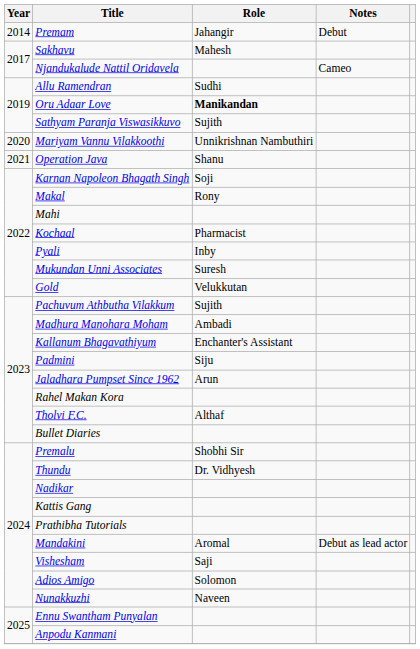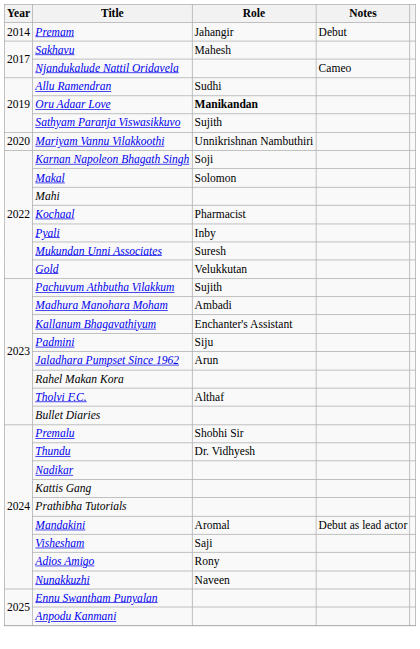 <table class="wikitable sortable">
 <tr>
 <th scope="col">Year</th>
 <th scope="col">Title</th>
 <th scope="col">Role</th>
 <th scope="col" class="unsortable">Notes</th>
 <th scope="col" class="unsortable"></th>
 </tr>
 <tr>
 <td>2014</td>
 <td><em><a href='#'>Premam</a></em></td>
 <td>Jahangir</td>
 <td>Debut</td>
 <td></td>
 </tr>
 <tr>
 <td rowspan=2>2017</td>
 <td><em><a href='#'>Sakhavu</a></em></td>
 <td>Mahesh</td>
 <td></td>
 <td></td>
 </tr>
 <tr>
 <td><em><a href='#'>Njandukalude Nattil Oridavela</a></em></td>
 <td></td>
 <td>Cameo</td>
 <td></td>
 </tr>
 <tr>
 <td rowspan=3>2019</td>
 <td><em><a href='#'>Allu Ramendran</a></em></td>
 <td>Sudhi</td>
 <td></td>
 <td></td>
 </tr>
 <tr>
 <td><em><a href='#'>Oru Adaar Love</a></em></td>
 <td><strong>Manikandan</strong></td>
 <td></td>
 <td></td>
 </tr>
 <tr>
 <td><em><a href='#'>Sathyam Paranja Viswasikkuvo</a></em></td>
 <td>Sujith</td>
 <td></td>
 <td></td>
 </tr>
 <tr>
 <td>2020</td>
 <td><em><a href='#'>Mariyam Vannu Vilakkoothi</a></em></td>
 <td>Unnikrishnan Nambuthiri</td>
 <td></td>
 <td></td>
 </tr>
 <tr>
-<td>2021</td>
-<td><em><a href='#'>Operation Java</a></em></td>
-<td>Shanu</td>
-<td></td>
-<td></td>
-</tr>
-<tr>
 <td rowspan=7>2022</td>
 <td><em><a href='#'>Karnan Napoleon Bhagath Singh</a></em></td>
 <td>Soji</td>
 <td></td>
 <td></td>
 </tr>
 <tr>
 <td><em><a href='#'>Makal</a></em></td>
-<td>Rony</td>
+<td>Solomon</td>
 <td></td>
 <td></td>
 </tr>
 <tr>
 <td><em>Mahi</em></td>
 <td></td>
 <td></td>
 <td></td>
 </tr>
 <tr>
 <td><em><a href='#'>Kochaal</a></em></td>
 <td>Pharmacist</td>
 <td></td>
 <td></td>
 </tr>
 <tr>
 <td><em><a href='#'>Pyali</a></em></td>
 <td>Inby</td>
 <td></td>
 <td></td>
 </tr>
 <tr>
 <td><em><a href='#'>Mukundan Unni Associates</a></em></td>
 <td>Suresh</td>
 <td></td>
 <td></td>
 </tr>
 <tr>
 <td><em><a href='#'>Gold</a></em></td>
 <td>Velukkutan</td>
 <td></td>
 <td></td>
 </tr>
 <tr>
 <td rowspan="8">2023</td>
 <td><em><a href='#'>Pachuvum Athbutha Vilakkum</a></em></td>
 <td>Sujith</td>
 <td></td>
 <td></td>
 </tr>
 <tr>
 <td><em><a href='#'>Madhura Manohara Moham</a></em></td>
 <td>Ambadi</td>
 <td></td>
 <td></td>
 </tr>
 <tr>
 <td><em><a href='#'>Kallanum Bhagavathiyum</a></em></td>
 <td>Enchanter's Assistant</td>
 <td></td>
 <td></td>
 </tr>
 <tr>
 <td><em><a href='#'>Padmini</a></em></td>
 <td>Siju</td>
 <td></td>
 <td></td>
 </tr>
 <tr>
 <td><em><a href='#'>Jaladhara Pumpset Since 1962</a></em></td>
 <td>Arun</td>
 <td></td>
 <td></td>
 </tr>
 <tr>
 <td><em>Rahel Makan Kora</em></td>
 <td></td>
 <td></td>
 <td></td>
 </tr>
 <tr>
 <td><em><a href='#'>Tholvi F.C.</a></em></td>
 <td>Althaf</td>
 <td></td>
 <td></td>
 </tr>
 <tr>
 <td><em>Bullet Diaries</em></td>
 <td></td>
 <td></td>
 <td></td>
 </tr>
 <tr>
 <td rowspan=9>2024</td>
 <td><em><a href='#'>Premalu</a></em></td>
 <td>Shobhi Sir</td>
 <td></td>
 <td></td>
 </tr>
 <tr>
 <td><em><a href='#'>Thundu</a></em></td>
 <td>Dr. Vidhyesh</td>
 <td></td>
 <td></td>
 </tr>
 <tr>
 <td><em><a href='#'>Nadikar</a></em></td>
 <td></td>
 <td></td>
 <td></td>
 </tr>
 <tr>
 <td><em>Kattis Gang</em></td>
 <td></td>
 <td></td>
 <td></td>
 </tr>
 <tr>
 <td><em>Prathibha Tutorials</em></td>
 <td></td>
 <td></td>
 <td></td>
 </tr>
 <tr>
 <td><em><a href='#'>Mandakini</a></em></td>
 <td>Aromal</td>
 <td>Debut as lead actor</td>
 <td></td>
 </tr>
 <tr>
 <td><em><a href='#'>Vishesham</a></em></td>
 <td>Saji</td>
 <td></td>
 <td></td>
 </tr>
 <tr>
 <td><em><a href='#'>Adios Amigo</a></em></td>
-<td>Solomon</td>
+<td>Rony</td>
 <td></td>
 <td></td>
 </tr>
 <tr>
 <td><em><a href='#'>Nunakkuzhi</a></em></td>
 <td>Naveen</td>
 <td></td>
 <td></td>
 </tr>
 <tr>
 <td rowspan=2>2025</td>
 <td><em><a href='#'>Ennu Swantham Punyalan</a></em></td>
 <td></td>
 <td></td>
 <td></td>
 </tr>
 <tr>
 <td><em><a href='#'>Anpodu Kanmani</a></em></td>
 <td></td>
 <td></td>
 <td></td>
 </tr>
 <tr>
 </tr>
 </table>
